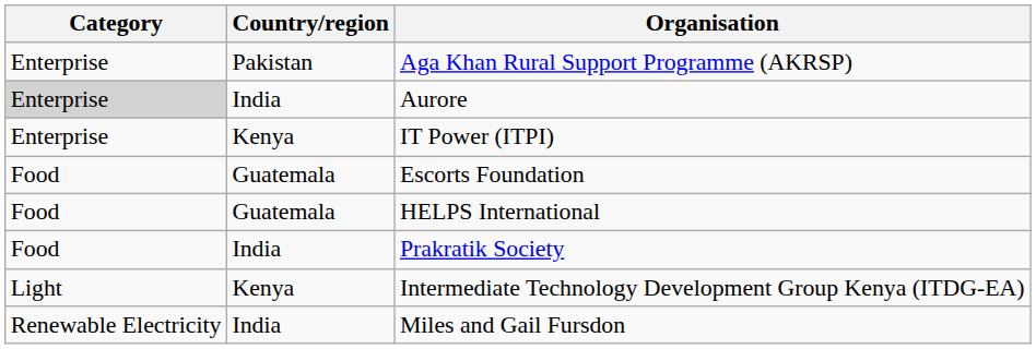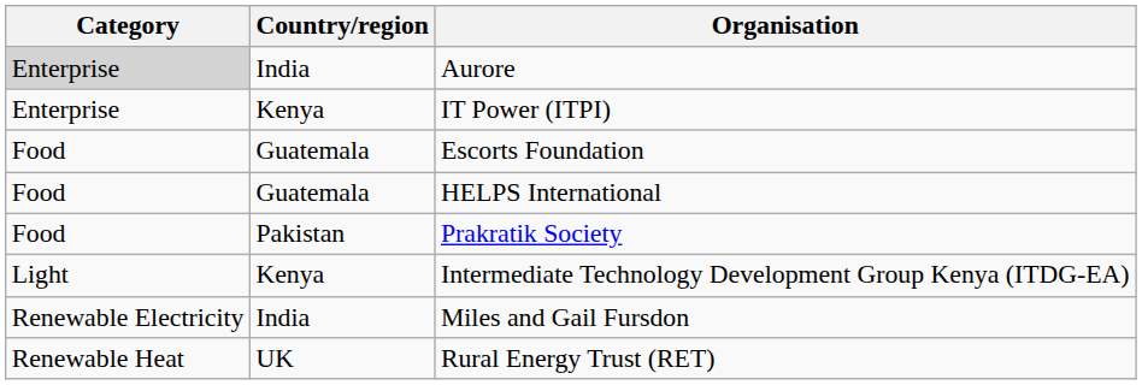 <table class="wikitable">
 <tr>
 <th>Category</th>
 <th>Country/region</th>
 <th>Organisation</th>
-</tr>
-<tr>
-<td>Enterprise</td>
-<td>Pakistan</td>
-<td><a href='#'>Aga Khan Rural Support Programme</a> (AKRSP)</td>
 </tr>
 <tr>
 <td style="background: lightgrey;">Enterprise</td>
 <td>India</td>
 <td>Aurore</td>
 </tr>
 <tr>
 <td>Enterprise</td>
 <td>Kenya</td>
 <td>IT Power (ITPI)</td>
 </tr>
 <tr>
 <td>Food</td>
 <td>Guatemala</td>
 <td>Escorts Foundation</td>
 </tr>
 <tr>
 <td>Food</td>
 <td>Guatemala</td>
 <td>HELPS International</td>
 </tr>
 <tr>
 <td>Food</td>
-<td>India</td>
+<td>Pakistan</td>
 <td><a href='#'>Prakratik Society</a></td>
 </tr>
 <tr>
 <td>Light</td>
 <td>Kenya</td>
 <td>Intermediate Technology Development Group Kenya (ITDG-EA)</td>
 </tr>
 <tr>
 <td>Renewable Electricity</td>
 <td>India</td>
 <td>Miles and Gail Fursdon</td>
 </tr>
+<tr>
+<td>Renewable Heat</td>
+<td>UK</td>
+<td>Rural Energy Trust (RET)</td>
+</tr>
 </table>
